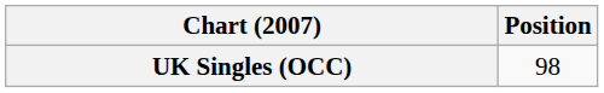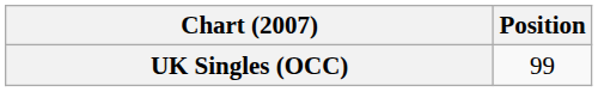 <table class="wikitable sortable plainrowheaders" style="text-align:center">
 <tr>
 <th scope="col" style="width:19em;">Chart (2007)</th>
 <th scope="col">Position</th>
 </tr>
 <tr>
 <th scope="row">UK Singles (OCC)</th>
-<td>98</td>
+<td>99</td>
 </tr>
 </table>
